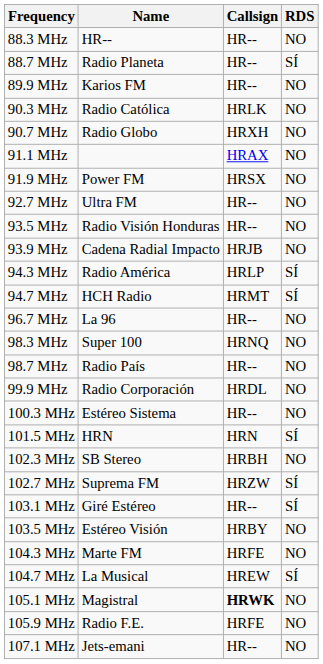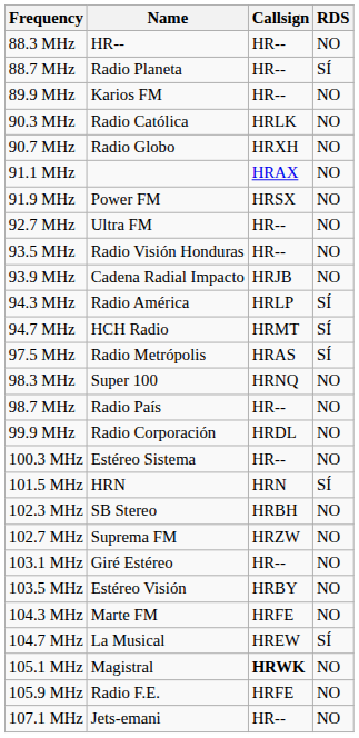 <table class="wikitable">
 <tr>
 <th>Frequency</th>
 <th>Name</th>
 <th>Callsign</th>
 <th>RDS</th>
 </tr>
 <tr>
 <td>88.3 MHz</td>
 <td>HR--</td>
 <td>HR--</td>
 <td>NO</td>
 </tr>
 <tr>
 <td>88.7 MHz</td>
 <td>Radio Planeta</td>
 <td>HR--</td>
 <td>SÍ</td>
 </tr>
 <tr>
 <td>89.9 MHz</td>
 <td>Karios FM</td>
 <td>HR--</td>
 <td>NO</td>
 </tr>
 <tr>
 <td>90.3 MHz</td>
 <td>Radio Católica</td>
 <td>HRLK</td>
 <td>NO</td>
 </tr>
 <tr>
 <td>90.7 MHz</td>
 <td>Radio Globo</td>
 <td>HRXH</td>
 <td>NO</td>
 </tr>
 <tr>
 <td>91.1 MHz</td>
 <td></td>
 <td><a href='#'>HRAX</a></td>
 <td>NO</td>
 </tr>
 <tr>
 <td>91.9 MHz</td>
 <td>Power FM</td>
 <td>HRSX</td>
 <td>NO</td>
 </tr>
 <tr>
 <td>92.7 MHz</td>
 <td>Ultra FM</td>
 <td>HR--</td>
 <td>NO</td>
 </tr>
 <tr>
 <td>93.5 MHz</td>
 <td>Radio Visión Honduras</td>
 <td>HR--</td>
 <td>NO</td>
 </tr>
 <tr>
 <td>93.9 MHz</td>
 <td>Cadena Radial Impacto</td>
 <td>HRJB</td>
 <td>NO</td>
 </tr>
 <tr>
 <td>94.3 MHz</td>
 <td>Radio América</td>
 <td>HRLP</td>
 <td>SÍ</td>
 </tr>
 <tr>
 <td>94.7 MHz</td>
 <td>HCH Radio</td>
 <td>HRMT</td>
 <td>SÍ</td>
 </tr>
 <tr>
-<td>96.7 MHz</td>
-<td>La 96</td>
-<td>HR--</td>
-<td>NO</td>
+<td>97.5 MHz</td>
+<td>Radio Metrópolis</td>
+<td>HRAS</td>
+<td>SÍ</td>
 </tr>
 <tr>
 <td>98.3 MHz</td>
 <td>Super 100</td>
 <td>HRNQ</td>
 <td>NO</td>
 </tr>
 <tr>
 <td>98.7 MHz</td>
 <td>Radio País</td>
 <td>HR--</td>
 <td>NO</td>
 </tr>
 <tr>
 <td>99.9 MHz</td>
 <td>Radio Corporación</td>
 <td>HRDL</td>
 <td>NO</td>
 </tr>
 <tr>
 <td>100.3 MHz</td>
 <td>Estéreo Sistema</td>
 <td>HR--</td>
 <td>NO</td>
 </tr>
 <tr>
 <td>101.5 MHz</td>
 <td>HRN</td>
 <td>HRN</td>
 <td>SÍ</td>
 </tr>
 <tr>
 <td>102.3 MHz</td>
 <td>SB Stereo</td>
 <td>HRBH</td>
 <td>NO</td>
 </tr>
 <tr>
 <td>102.7 MHz</td>
 <td>Suprema FM</td>
 <td>HRZW</td>
-<td>SÍ</td>
+<td>NO</td>
 </tr>
 <tr>
 <td>103.1 MHz</td>
 <td>Giré Estéreo</td>
 <td>HR--</td>
-<td>SÍ</td>
+<td>NO</td>
 </tr>
 <tr>
 <td>103.5 MHz</td>
 <td>Estéreo Visión</td>
 <td>HRBY</td>
 <td>NO</td>
 </tr>
 <tr>
 <td>104.3 MHz</td>
 <td>Marte FM</td>
 <td>HRFE</td>
 <td>NO</td>
 </tr>
 <tr>
 <td>104.7 MHz</td>
 <td>La Musical</td>
 <td>HREW</td>
 <td>SÍ</td>
 </tr>
 <tr>
 <td>105.1 MHz</td>
 <td>Magistral</td>
 <td><strong>HRWK</strong></td>
 <td>NO</td>
 </tr>
 <tr>
 <td>105.9 MHz</td>
 <td>Radio F.E.</td>
 <td>HRFE</td>
 <td>NO</td>
 </tr>
 <tr>
 <td>107.1 MHz</td>
 <td>Jets-emani</td>
 <td>HR--</td>
 <td>NO</td>
 </tr>
 </table>
